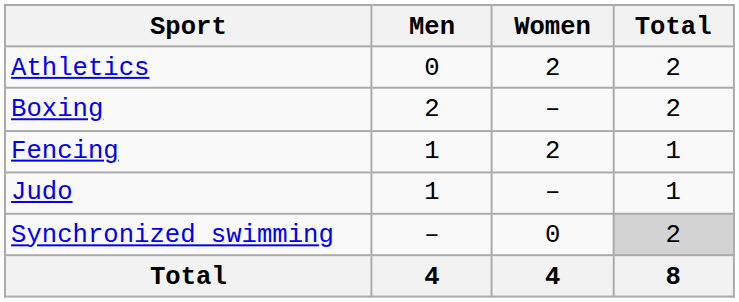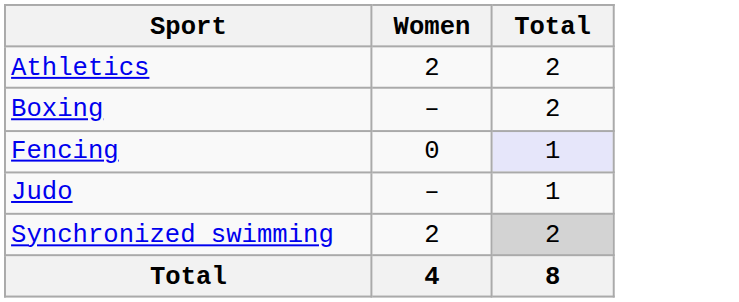 <table class="wikitable sortable" style="text-align:center;">
 <tr>
 <th width=180>Sport</th>
-<th width=55>Men</th>
 <th width=55>Women</th>
 <th width=55>Total</th>
 </tr>
 <tr>
 <td align=left><a href='#'>Athletics</a></td>
-<td>0</td>
 <td>2</td>
 <td>2</td>
 </tr>
 <tr>
 <td align=left><a href='#'>Boxing</a></td>
-<td>2</td>
 <td>–</td>
 <td>2</td>
 </tr>
 <tr>
 <td align=left><a href='#'>Fencing</a></td>
-<td>1</td>
-<td>2</td>
-<td>1</td>
+<td>0</td>
+<td style="background: lavender;">1</td>
 </tr>
 <tr>
 <td align=left><a href='#'>Judo</a></td>
-<td>1</td>
 <td>–</td>
 <td>1</td>
 </tr>
 <tr>
 <td align=left><a href='#'>Synchronized swimming</a></td>
-<td>–</td>
-<td>0</td>
+<td>2</td>
 <td style="background: lightgrey;">2</td>
 </tr>
 <tr>
 <th>Total</th>
 <th>4</th>
-<th>4</th>
 <th>8</th>
 </tr>
 </table>
